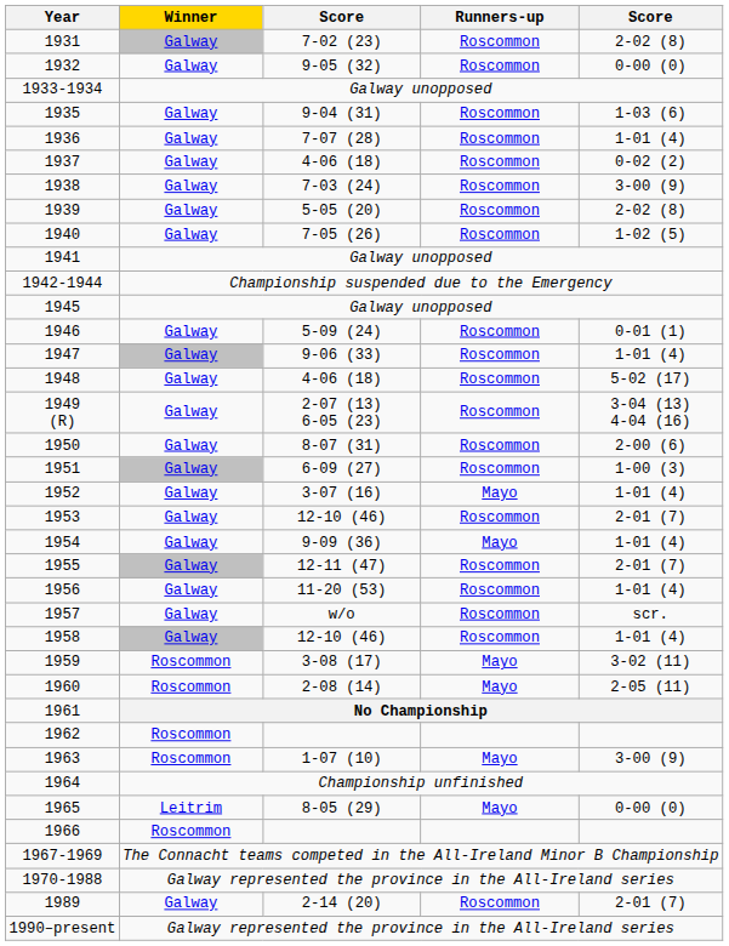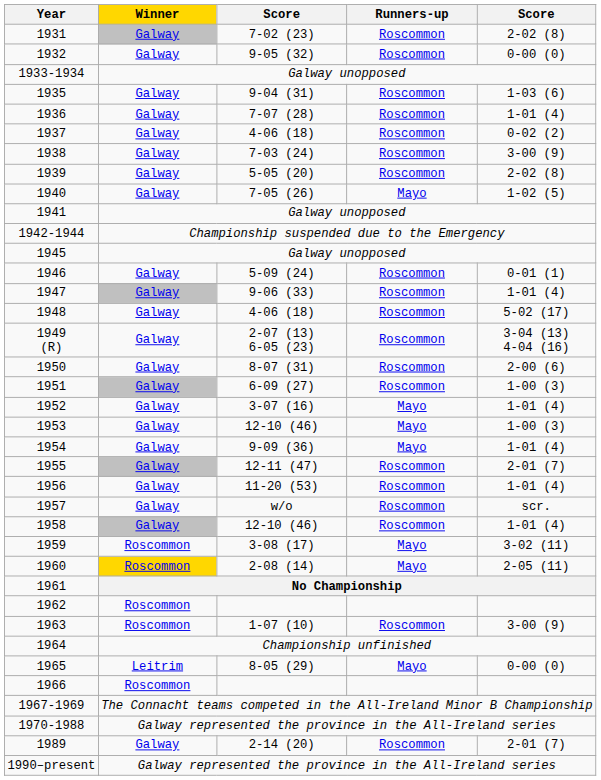 <table class="wikitable" style="text-align:center;">
 <tr>
 <th>Year</th>
 <th style="background:gold;">Winner</th>
 <th>Score</th>
 <th>Runners-up</th>
 <th>Score</th>
 </tr>
 <tr>
 <td>1931</td>
 <td style="background-color:#C0C0C0"><a href='#'>Galway</a></td>
 <td>7-02 (23)</td>
 <td><a href='#'>Roscommon</a></td>
 <td>2-02 (8)</td>
 </tr>
 <tr>
 <td>1932</td>
 <td><a href='#'>Galway</a></td>
 <td>9-05 (32)</td>
 <td><a href='#'>Roscommon</a></td>
 <td>0-00 (0)</td>
 </tr>
 <tr>
 <td>1933-1934</td>
 <td colspan=4><em>Galway unopposed</em></td>
 </tr>
 <tr>
 <td>1935</td>
 <td><a href='#'>Galway</a></td>
 <td>9-04 (31)</td>
 <td><a href='#'>Roscommon</a></td>
 <td>1-03 (6)</td>
 </tr>
 <tr>
 <td>1936</td>
 <td><a href='#'>Galway</a></td>
 <td>7-07 (28)</td>
 <td><a href='#'>Roscommon</a></td>
 <td>1-01 (4)</td>
 </tr>
 <tr>
 <td>1937</td>
 <td><a href='#'>Galway</a></td>
 <td>4-06 (18)</td>
 <td><a href='#'>Roscommon</a></td>
 <td>0-02 (2)</td>
 </tr>
 <tr>
 <td>1938</td>
 <td><a href='#'>Galway</a></td>
 <td>7-03 (24)</td>
 <td><a href='#'>Roscommon</a></td>
 <td>3-00 (9)</td>
 </tr>
 <tr>
 <td>1939</td>
 <td><a href='#'>Galway</a></td>
 <td>5-05 (20)</td>
 <td><a href='#'>Roscommon</a></td>
 <td>2-02 (8)</td>
 </tr>
 <tr>
 <td>1940</td>
 <td><a href='#'>Galway</a></td>
 <td>7-05 (26)</td>
-<td><a href='#'>Roscommon</a></td>
+<td><a href='#'>Mayo</a></td>
 <td>1-02 (5)</td>
 </tr>
 <tr>
 <td>1941</td>
 <td colspan=4><em>Galway unopposed</em></td>
 </tr>
 <tr>
 <td>1942-1944</td>
 <td colspan=4><em>Championship suspended due to the Emergency</em></td>
 </tr>
 <tr>
 <td>1945</td>
 <td colspan=4><em>Galway unopposed</em></td>
 </tr>
 <tr>
 <td>1946</td>
 <td><a href='#'>Galway</a></td>
 <td>5-09 (24)</td>
 <td><a href='#'>Roscommon</a></td>
 <td>0-01 (1)</td>
 </tr>
 <tr>
 <td>1947</td>
 <td style="background-color:#C0C0C0"><a href='#'>Galway</a></td>
 <td>9-06 (33)</td>
 <td><a href='#'>Roscommon</a></td>
 <td>1-01 (4)</td>
 </tr>
 <tr>
 <td>1948</td>
 <td><a href='#'>Galway</a></td>
 <td>4-06 (18)</td>
 <td><a href='#'>Roscommon</a></td>
 <td>5-02 (17)</td>
 </tr>
 <tr>
 <td>1949<br>(R)</td>
 <td><a href='#'>Galway</a></td>
 <td>2-07 (13)<br>6-05 (23)</td>
 <td><a href='#'>Roscommon</a></td>
 <td>3-04 (13)<br>4-04 (16)</td>
 </tr>
 <tr>
 <td>1950</td>
 <td><a href='#'>Galway</a></td>
 <td>8-07 (31)</td>
 <td><a href='#'>Roscommon</a></td>
 <td>2-00 (6)</td>
 </tr>
 <tr>
 <td>1951</td>
 <td style="background-color:#C0C0C0"><a href='#'>Galway</a></td>
 <td>6-09 (27)</td>
 <td><a href='#'>Roscommon</a></td>
 <td>1-00 (3)</td>
 </tr>
 <tr>
 <td>1952</td>
 <td><a href='#'>Galway</a></td>
 <td>3-07 (16)</td>
 <td><a href='#'>Mayo</a></td>
 <td>1-01 (4)</td>
 </tr>
 <tr>
 <td>1953</td>
 <td><a href='#'>Galway</a></td>
 <td>12-10 (46)</td>
-<td><a href='#'>Roscommon</a></td>
-<td>2-01 (7)</td>
+<td><a href='#'>Mayo</a></td>
+<td>1-00 (3)</td>
 </tr>
 <tr>
 <td>1954</td>
 <td><a href='#'>Galway</a></td>
 <td>9-09 (36)</td>
 <td><a href='#'>Mayo</a></td>
 <td>1-01 (4)</td>
 </tr>
 <tr>
 <td>1955</td>
 <td style="background-color:#C0C0C0"><a href='#'>Galway</a></td>
 <td>12-11 (47)</td>
 <td><a href='#'>Roscommon</a></td>
 <td>2-01 (7)</td>
 </tr>
 <tr>
 <td>1956</td>
 <td><a href='#'>Galway</a></td>
 <td>11-20 (53)</td>
 <td><a href='#'>Roscommon</a></td>
 <td>1-01 (4)</td>
 </tr>
 <tr>
 <td>1957</td>
 <td><a href='#'>Galway</a></td>
 <td>w/o</td>
 <td><a href='#'>Roscommon</a></td>
 <td>scr.</td>
 </tr>
 <tr>
 <td>1958</td>
 <td style="background-color:#C0C0C0"><a href='#'>Galway</a></td>
 <td>12-10 (46)</td>
 <td><a href='#'>Roscommon</a></td>
 <td>1-01 (4)</td>
 </tr>
 <tr>
 <td>1959</td>
 <td><a href='#'>Roscommon</a></td>
 <td>3-08 (17)</td>
 <td><a href='#'>Mayo</a></td>
 <td>3-02 (11)</td>
 </tr>
 <tr>
 <td>1960</td>
-<td><a href='#'>Roscommon</a></td>
+<td style="background: gold;"><a href='#'>Roscommon</a></td>
 <td>2-08 (14)</td>
 <td><a href='#'>Mayo</a></td>
 <td>2-05 (11)</td>
 </tr>
 <tr>
 <td>1961</td>
 <th colspan=4 align=center>No Championship</th>
 </tr>
 <tr>
 <td>1962</td>
 <td><a href='#'>Roscommon</a></td>
 <td></td>
 <td></td>
 <td></td>
 </tr>
 <tr>
 <td>1963</td>
 <td><a href='#'>Roscommon</a></td>
 <td>1-07 (10)</td>
-<td><a href='#'>Mayo</a></td>
+<td><a href='#'>Roscommon</a></td>
 <td>3-00 (9)</td>
 </tr>
 <tr>
 <td>1964</td>
 <td colspan=4><em>Championship unfinished</em></td>
 </tr>
 <tr>
 <td>1965</td>
 <td><a href='#'>Leitrim</a></td>
 <td>8-05 (29)</td>
 <td><a href='#'>Mayo</a></td>
 <td>0-00 (0)</td>
 </tr>
 <tr>
 <td>1966</td>
 <td><a href='#'>Roscommon</a></td>
 <td></td>
 <td></td>
 <td></td>
 </tr>
 <tr>
 <td>1967-1969</td>
 <td colspan=4><em>The Connacht teams competed in the All-Ireland Minor B Championship</em></td>
 </tr>
 <tr>
 <td>1970-1988</td>
 <td colspan=4><em>Galway represented the province in the All-Ireland series</em></td>
 </tr>
 <tr>
 <td>1989</td>
 <td><a href='#'>Galway</a></td>
 <td>2-14 (20)</td>
 <td><a href='#'>Roscommon</a></td>
 <td>2-01 (7)</td>
 </tr>
 <tr>
 <td>1990–present</td>
 <td colspan=4><em>Galway represented the province in the All-Ireland series</em></td>
 </tr>
 </table>
